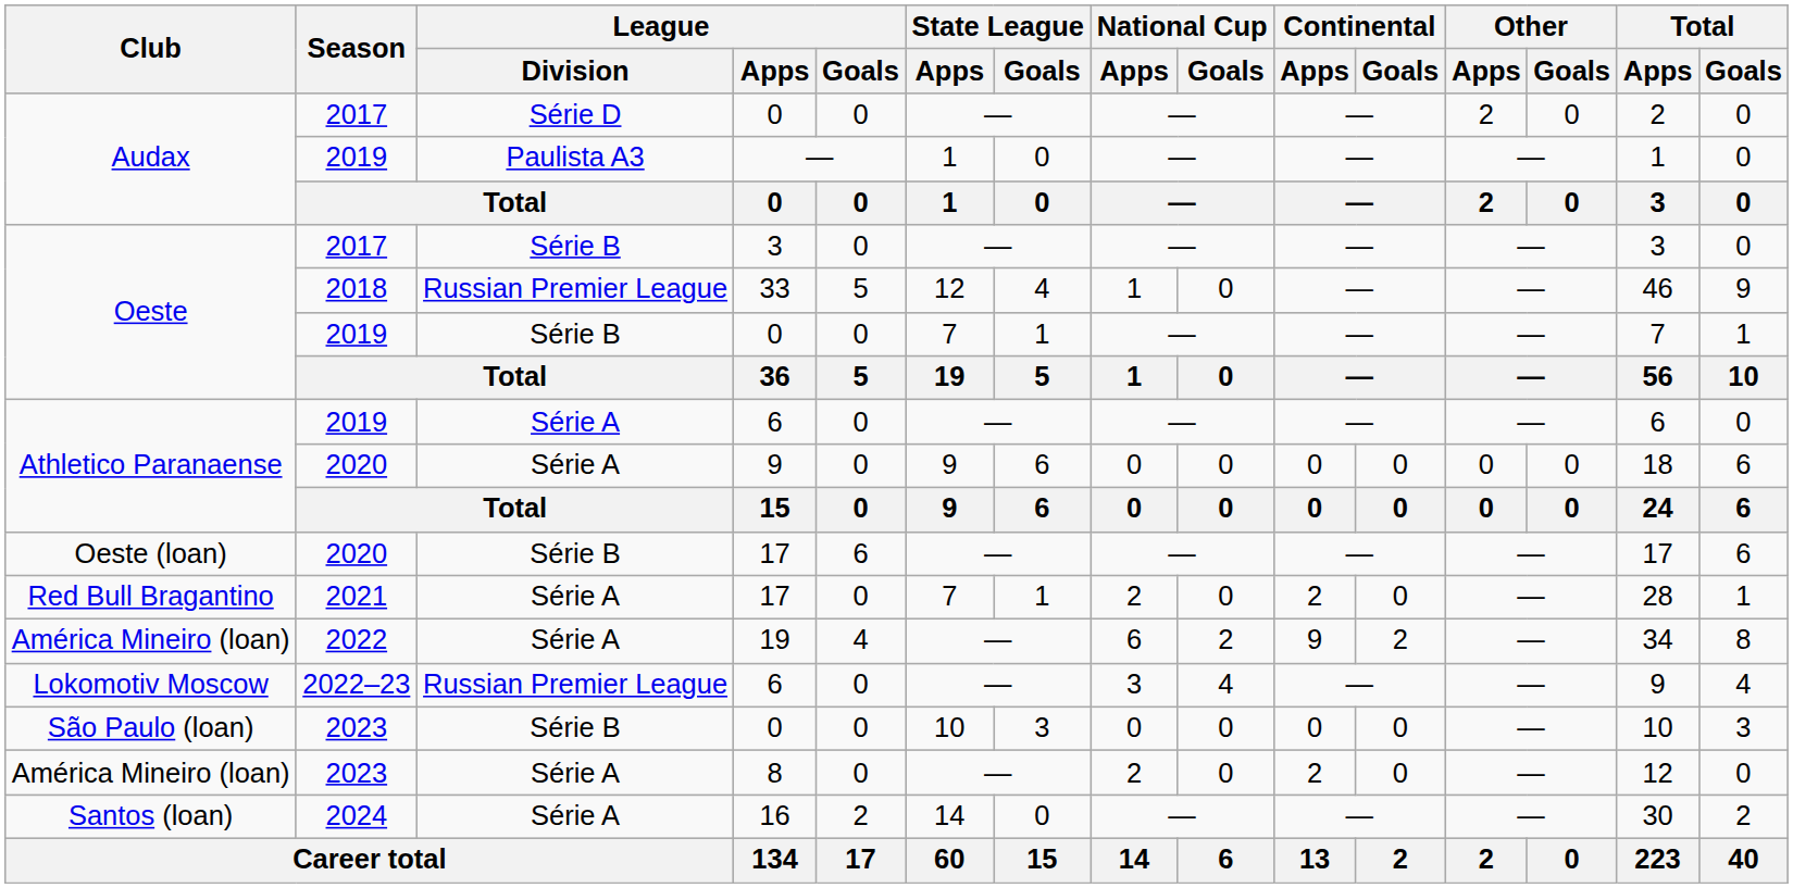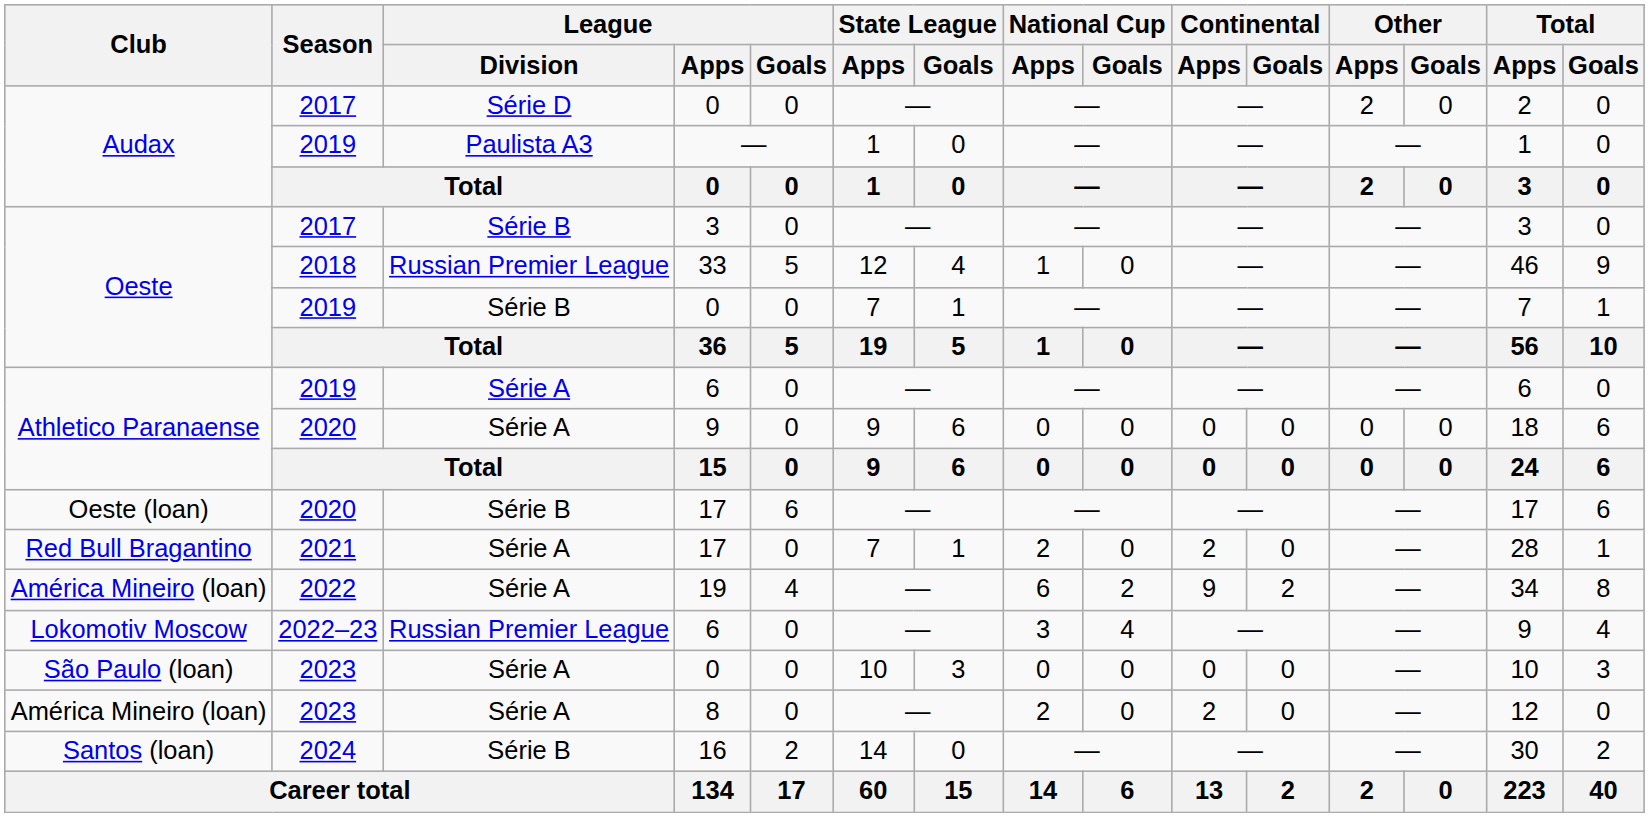 <table class="wikitable" style="text-align: center;">
 <tr>
 <th rowspan="2">Club</th>
 <th rowspan="2">Season</th>
 <th colspan="3">League</th>
 <th colspan="2">State League</th>
 <th colspan="2">National Cup</th>
 <th colspan="2">Continental</th>
 <th colspan="2">Other</th>
 <th colspan="2">Total</th>
 </tr>
 <tr>
 <th>Division</th>
 <th>Apps</th>
 <th>Goals</th>
 <th>Apps</th>
 <th>Goals</th>
 <th>Apps</th>
 <th>Goals</th>
 <th>Apps</th>
 <th>Goals</th>
 <th>Apps</th>
 <th>Goals</th>
 <th>Apps</th>
 <th>Goals</th>
 </tr>
 <tr>
 <td rowspan="3" valign="center"><a href='#'>Audax</a></td>
 <td><a href='#'>2017</a></td>
 <td><a href='#'>Série D</a></td>
 <td>0</td>
 <td>0</td>
 <td colspan="2">—</td>
 <td colspan="2">—</td>
 <td colspan="2">—</td>
 <td>2</td>
 <td>0</td>
 <td>2</td>
 <td>0</td>
 </tr>
 <tr>
 <td><a href='#'>2019</a></td>
 <td><a href='#'>Paulista A3</a></td>
 <td colspan="2">—</td>
 <td>1</td>
 <td>0</td>
 <td colspan="2">—</td>
 <td colspan="2">—</td>
 <td colspan="2">—</td>
 <td>1</td>
 <td>0</td>
 </tr>
 <tr>
 <th colspan="2">Total</th>
 <th>0</th>
 <th>0</th>
 <th>1</th>
 <th>0</th>
 <th colspan="2">—</th>
 <th colspan="2">—</th>
 <th>2</th>
 <th>0</th>
 <th>3</th>
 <th>0</th>
 </tr>
 <tr>
 <td rowspan="4" valign="center"><a href='#'>Oeste</a></td>
 <td><a href='#'>2017</a></td>
 <td><a href='#'>Série B</a></td>
 <td>3</td>
 <td>0</td>
 <td colspan="2">—</td>
 <td colspan="2">—</td>
 <td colspan="2">—</td>
 <td colspan="2">—</td>
 <td>3</td>
 <td>0</td>
 </tr>
 <tr>
 <td><a href='#'>2018</a></td>
 <td><a href='#'>Russian Premier League</a></td>
 <td>33</td>
 <td>5</td>
 <td>12</td>
 <td>4</td>
 <td>1</td>
 <td>0</td>
 <td colspan="2">—</td>
 <td colspan="2">—</td>
 <td>46</td>
 <td>9</td>
 </tr>
 <tr>
 <td><a href='#'>2019</a></td>
 <td>Série B</td>
 <td>0</td>
 <td>0</td>
 <td>7</td>
 <td>1</td>
 <td colspan="2">—</td>
 <td colspan="2">—</td>
 <td colspan="2">—</td>
 <td>7</td>
 <td>1</td>
 </tr>
 <tr>
 <th colspan="2">Total</th>
 <th>36</th>
 <th>5</th>
 <th>19</th>
 <th>5</th>
 <th>1</th>
 <th>0</th>
 <th colspan="2">—</th>
 <th colspan="2">—</th>
 <th>56</th>
 <th>10</th>
 </tr>
 <tr>
 <td rowspan="3"><a href='#'>Athletico Paranaense</a></td>
 <td><a href='#'>2019</a></td>
 <td><a href='#'>Série A</a></td>
 <td>6</td>
 <td>0</td>
 <td colspan="2">—</td>
 <td colspan="2">—</td>
 <td colspan="2">—</td>
 <td colspan="2">—</td>
 <td>6</td>
 <td>0</td>
 </tr>
 <tr>
 <td><a href='#'>2020</a></td>
 <td>Série A</td>
 <td>9</td>
 <td>0</td>
 <td>9</td>
 <td>6</td>
 <td>0</td>
 <td>0</td>
 <td>0</td>
 <td>0</td>
 <td>0</td>
 <td>0</td>
 <td>18</td>
 <td>6</td>
 </tr>
 <tr>
 <th colspan="2">Total</th>
 <th>15</th>
 <th>0</th>
 <th>9</th>
 <th>6</th>
 <th>0</th>
 <th>0</th>
 <th>0</th>
 <th>0</th>
 <th>0</th>
 <th>0</th>
 <th>24</th>
 <th>6</th>
 </tr>
 <tr>
 <td valign="center">Oeste (loan)</td>
 <td><a href='#'>2020</a></td>
 <td>Série B</td>
 <td>17</td>
 <td>6</td>
 <td colspan="2">—</td>
 <td colspan="2">—</td>
 <td colspan="2">—</td>
 <td colspan="2">—</td>
 <td>17</td>
 <td>6</td>
 </tr>
 <tr>
 <td valign="center"><a href='#'>Red Bull Bragantino</a></td>
 <td><a href='#'>2021</a></td>
 <td>Série A</td>
 <td>17</td>
 <td>0</td>
 <td>7</td>
 <td>1</td>
 <td>2</td>
 <td>0</td>
 <td>2</td>
 <td>0</td>
 <td colspan="2">—</td>
 <td>28</td>
 <td>1</td>
 </tr>
 <tr>
 <td><a href='#'>América Mineiro</a> (loan)</td>
 <td><a href='#'>2022</a></td>
 <td>Série A</td>
 <td>19</td>
 <td>4</td>
 <td colspan="2">—</td>
 <td>6</td>
 <td>2</td>
 <td>9</td>
 <td>2</td>
 <td colspan="2">—</td>
 <td>34</td>
 <td>8</td>
 </tr>
 <tr>
 <td><a href='#'>Lokomotiv Moscow</a></td>
 <td><a href='#'>2022–23</a></td>
 <td><a href='#'>Russian Premier League</a></td>
 <td>6</td>
 <td>0</td>
 <td colspan="2">—</td>
 <td>3</td>
 <td>4</td>
 <td colspan="2">—</td>
 <td colspan="2">—</td>
 <td>9</td>
 <td>4</td>
 </tr>
 <tr>
 <td><a href='#'>São Paulo</a> (loan)</td>
 <td><a href='#'>2023</a></td>
-<td>Série B</td>
+<td>Série A</td>
 <td>0</td>
 <td>0</td>
 <td>10</td>
 <td>3</td>
 <td>0</td>
 <td>0</td>
 <td>0</td>
 <td>0</td>
 <td colspan="2">—</td>
 <td>10</td>
 <td>3</td>
 </tr>
 <tr>
 <td>América Mineiro (loan)</td>
 <td><a href='#'>2023</a></td>
 <td>Série A</td>
 <td>8</td>
 <td>0</td>
 <td colspan="2">—</td>
 <td>2</td>
 <td>0</td>
 <td>2</td>
 <td>0</td>
 <td colspan="2">—</td>
 <td>12</td>
 <td>0</td>
 </tr>
 <tr>
 <td><a href='#'>Santos</a> (loan)</td>
 <td><a href='#'>2024</a></td>
-<td>Série A</td>
+<td>Série B</td>
 <td>16</td>
 <td>2</td>
 <td>14</td>
 <td>0</td>
 <td colspan="2">—</td>
 <td colspan="2">—</td>
 <td colspan="2">—</td>
 <td>30</td>
 <td>2</td>
 </tr>
 <tr>
 <th colspan="3">Career total</th>
 <th>134</th>
 <th>17</th>
 <th>60</th>
 <th>15</th>
 <th>14</th>
 <th>6</th>
 <th>13</th>
 <th>2</th>
 <th>2</th>
 <th>0</th>
 <th>223</th>
 <th>40</th>
 </tr>
 </table>
